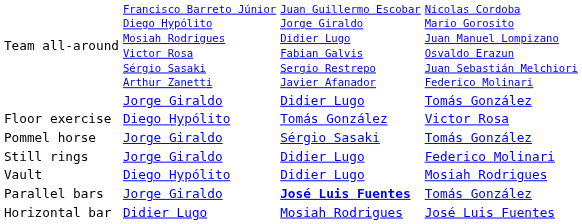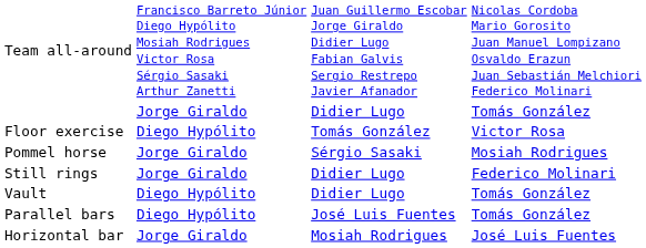 <table>
 <tr>
 <td>Team all-around<br></td>
 <td><small><a href='#'>Francisco Barreto Júnior</a><br><a href='#'>Diego Hypólito</a><br><a href='#'>Mosiah Rodrigues</a><br><a href='#'>Victor Rosa</a><br><a href='#'>Sérgio Sasaki</a><br><a href='#'>Arthur Zanetti</a></small><br><em></em></td>
 <td><small><a href='#'>Juan Guillermo Escobar</a><br><a href='#'>Jorge Giraldo</a><br><a href='#'>Didier Lugo</a><br><a href='#'>Fabian Galvis</a><br><a href='#'>Sergio Restrepo</a><br><a href='#'>Javier Afanador</a></small><br><em></em></td>
 <td><small><a href='#'>Nicolas Cordoba</a><br><a href='#'>Mario Gorosito</a><br><a href='#'>Juan Manuel Lompizano</a><br><a href='#'>Osvaldo Erazun</a><br><a href='#'>Juan Sebastián Melchiori</a><br><a href='#'>Federico Molinari</a></small><br><em></em></td>
 </tr>
 <tr>
 <td> <br></td>
 <td><a href='#'>Jorge Giraldo</a><br><em></em></td>
 <td><a href='#'>Didier Lugo</a><br><em></em></td>
 <td><a href='#'>Tomás González</a><br><em></em></td>
 </tr>
 <tr>
 <td>Floor exercise <br></td>
 <td><a href='#'>Diego Hypólito</a><br><em></em></td>
 <td><a href='#'>Tomás González</a><br><em></em></td>
 <td><a href='#'>Victor Rosa</a><br><em></em></td>
 </tr>
 <tr>
 <td>Pommel horse <br></td>
 <td><a href='#'>Jorge Giraldo</a><br><em></em></td>
 <td><a href='#'>Sérgio Sasaki</a><br><em></em></td>
-<td><a href='#'>Tomás González</a><br><em></em></td>
+<td><a href='#'>Mosiah Rodrigues</a><br><em></em></td>
 </tr>
 <tr>
 <td>Still rings <br></td>
 <td><a href='#'>Jorge Giraldo</a><br><em></em></td>
 <td><a href='#'>Didier Lugo</a><br><em></em></td>
 <td><a href='#'>Federico Molinari</a><br><em></em></td>
 </tr>
 <tr>
 <td>Vault <br></td>
 <td><a href='#'>Diego Hypólito</a><br><em></em></td>
 <td><a href='#'>Didier Lugo</a><br><em></em></td>
-<td><a href='#'>Mosiah Rodrigues</a><br><em></em></td>
+<td><a href='#'>Tomás González</a><br><em></em></td>
 </tr>
 <tr>
 <td>Parallel bars <br></td>
-<td><a href='#'>Jorge Giraldo</a><br><em></em></td>
-<td><strong><a href='#'>José Luis Fuentes</a><br><em></em></strong></td>
+<td><a href='#'>Diego Hypólito</a><br><em></em></td>
+<td><a href='#'>José Luis Fuentes</a><br><em></em></td>
 <td><a href='#'>Tomás González</a><br><em></em></td>
 </tr>
 <tr>
 <td>Horizontal bar <br></td>
-<td><a href='#'>Didier Lugo</a><br><em></em></td>
+<td><a href='#'>Jorge Giraldo</a><br><em></em></td>
 <td><a href='#'>Mosiah Rodrigues</a><br><em></em></td>
 <td><a href='#'>José Luis Fuentes</a><br><em></em></td>
 </tr>
 </table>
